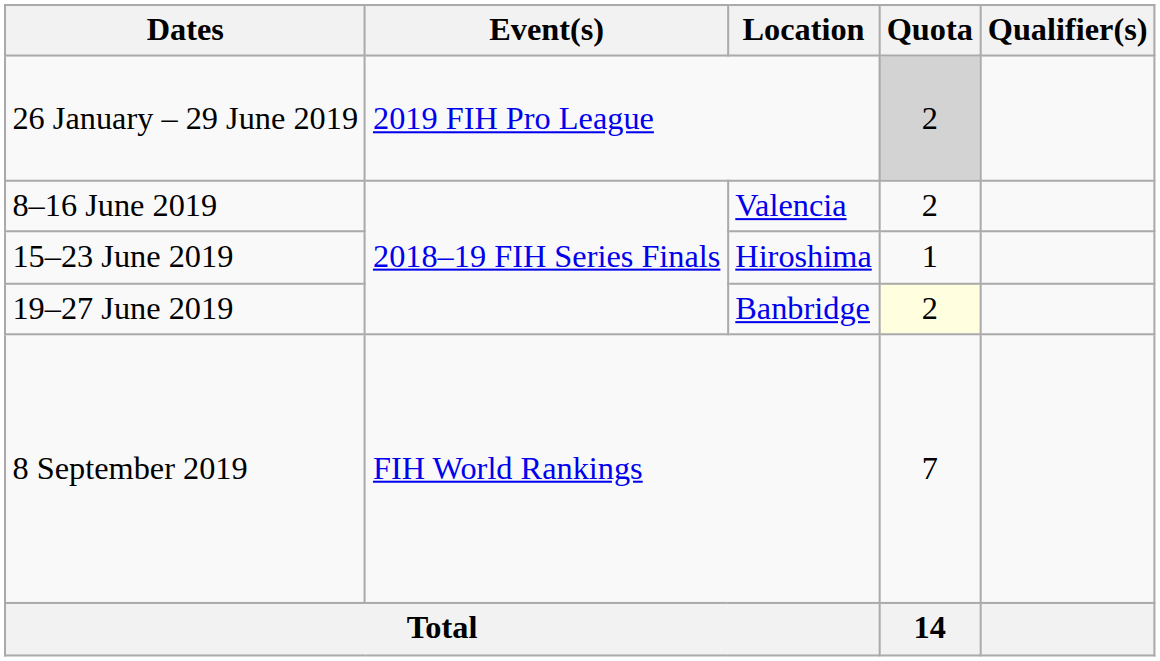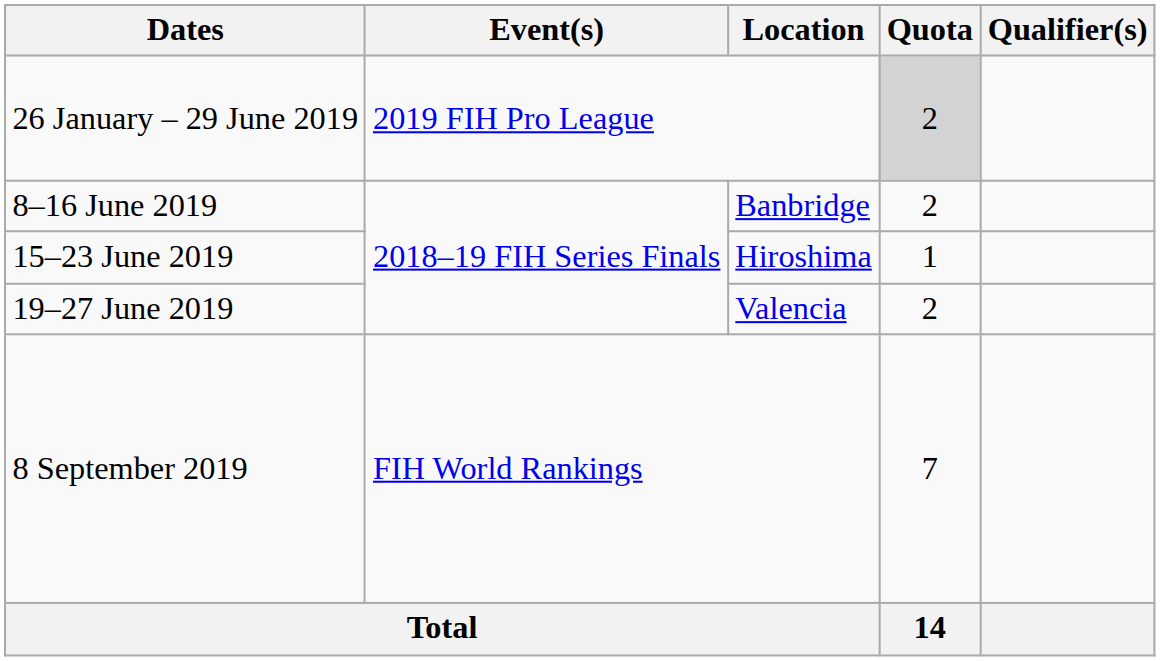 <table class=wikitable>
 <tr>
 <th>Dates</th>
 <th>Event(s)</th>
 <th>Location</th>
 <th>Quota</th>
 <th>Qualifier(s)</th>
 </tr>
 <tr>
 <td>26 January – 29 June 2019</td>
 <td colspan=2><a href='#'>2019 FIH Pro League</a></td>
 <td align=center style="background: lightgrey;">2</td>
 <td><s></s><br><br><br><s></s></td>
 </tr>
 <tr>
 <td>8–16 June 2019</td>
 <td rowspan=3><a href='#'>2018–19 FIH Series Finals</a></td>
-<td> <a href='#'>Valencia</a></td>
+<td> <a href='#'>Banbridge</a></td>
 <td align=center>2</td>
 <td><br></td>
 </tr>
 <tr>
 <td>15–23 June 2019</td>
 <td> <a href='#'>Hiroshima</a></td>
 <td align=center>1</td>
 <td><br><s></s></td>
 </tr>
 <tr>
 <td>19–27 June 2019</td>
-<td> <a href='#'>Banbridge</a></td>
-<td align=center style="background: lightyellow;">2</td>
+<td> <a href='#'>Valencia</a></td>
+<td align=center>2</td>
 <td><br></td>
 </tr>
 <tr>
 <td>8 September 2019</td>
 <td colspan=2><a href='#'>FIH World Rankings</a></td>
 <td align=center>7</td>
 <td><br><br><br><br><br><s></s><br><br></td>
 </tr>
 <tr>
 <th colspan=3>Total</th>
 <th>14</th>
 <th></th>
 </tr>
 </table>
